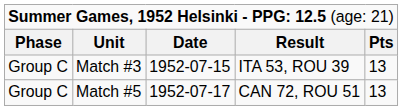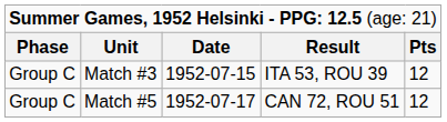 <table class="wikitable" border="1">
 <tr>
 <td colspan="5"><strong>Summer Games, 1952 Helsinki - PPG: 12.5</strong> (age: 21)</td>
 </tr>
 <tr>
 <th>Phase</th>
 <th>Unit</th>
 <th>Date</th>
 <th>Result</th>
 <th>Pts</th>
 </tr>
 <tr>
 <td>Group C</td>
 <td>Match #3</td>
 <td>1952-07-15</td>
 <td>ITA 53, ROU 39</td>
-<td>13</td>
+<td>12</td>
 </tr>
 <tr>
 <td>Group C</td>
 <td>Match #5</td>
 <td>1952-07-17</td>
 <td>CAN 72, ROU 51</td>
-<td>13</td>
+<td>12</td>
 </tr>
 </table>
